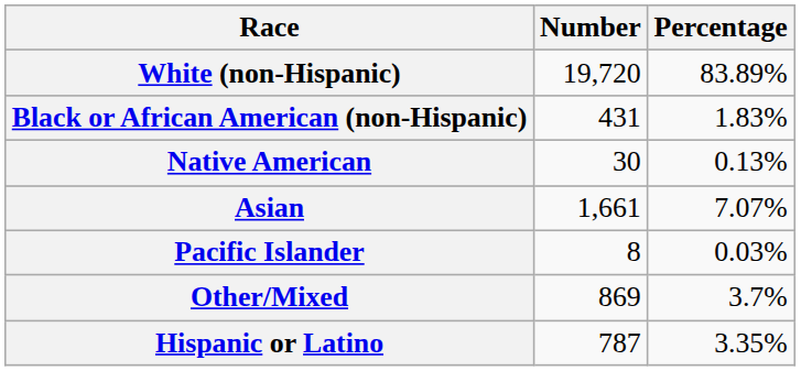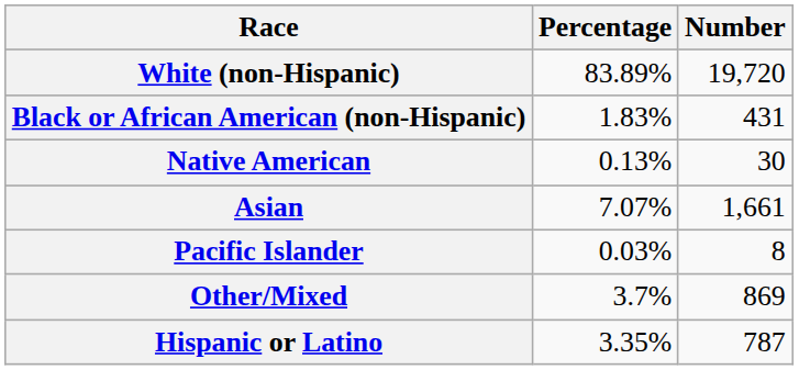 <table class="wikitable" style="text-align:right">
 <tr>
 <th scope="col">Race</th>
+<th scope="col">Percentage</th>
 <th scope="col">Number</th>
-<th scope="col">Percentage</th>
 </tr>
 <tr>
 <th scope="row"><a href='#'>White</a> (non-Hispanic)</th>
+<td>83.89%</td>
 <td>19,720</td>
-<td>83.89%</td>
 </tr>
 <tr>
 <th scope="row"><a href='#'>Black or African American</a> (non-Hispanic)</th>
+<td>1.83%</td>
 <td>431</td>
-<td>1.83%</td>
 </tr>
 <tr>
 <th scope="row"><a href='#'>Native American</a></th>
+<td>0.13%</td>
 <td>30</td>
-<td>0.13%</td>
 </tr>
 <tr>
 <th scope="row"><a href='#'>Asian</a></th>
+<td>7.07%</td>
 <td>1,661</td>
-<td>7.07%</td>
 </tr>
 <tr>
 <th scope="row"><a href='#'>Pacific Islander</a></th>
+<td>0.03%</td>
 <td>8</td>
-<td>0.03%</td>
 </tr>
 <tr>
 <th scope="row"><a href='#'>Other/Mixed</a></th>
+<td>3.7%</td>
 <td>869</td>
-<td>3.7%</td>
 </tr>
 <tr>
 <th scope="row"><a href='#'>Hispanic</a> or <a href='#'>Latino</a></th>
+<td>3.35%</td>
 <td>787</td>
-<td>3.35%</td>
 </tr>
 </table>
